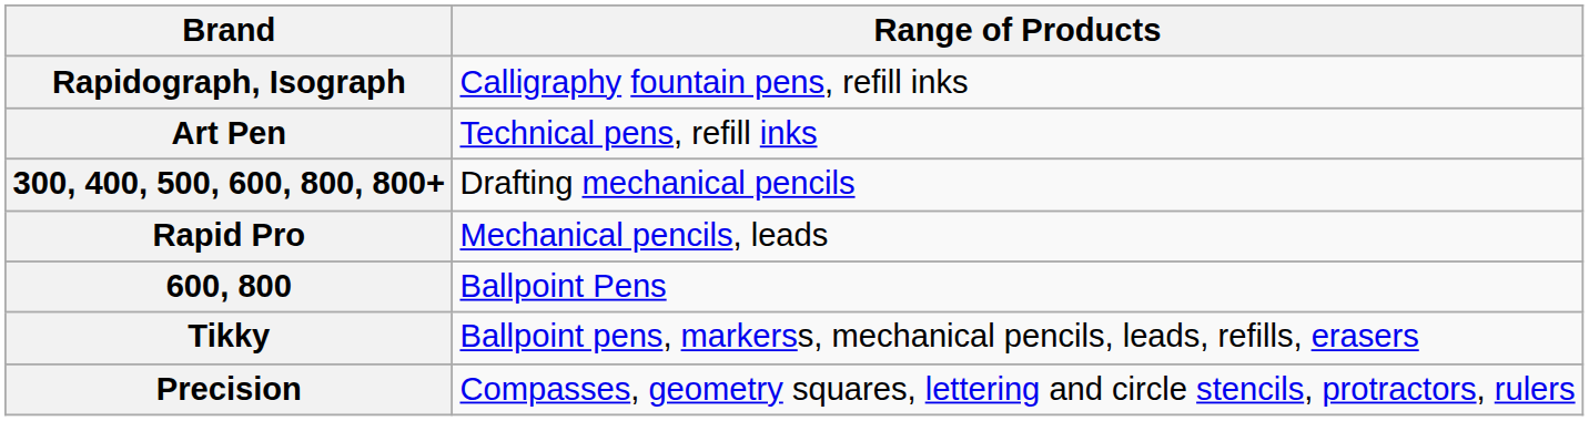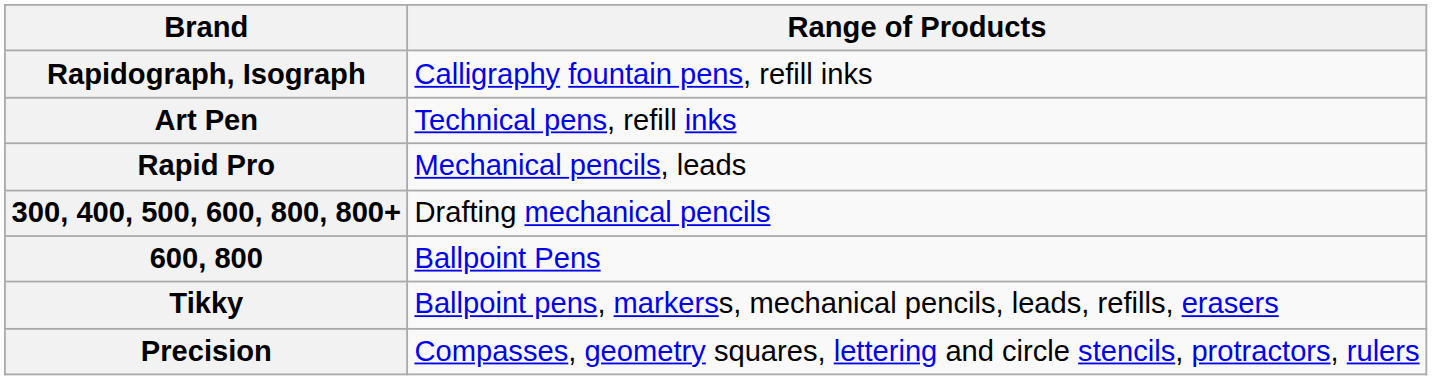 <table class="wikitable">
 <tr>
 <th>Brand</th>
 <th>Range of Products</th>
 </tr>
 <tr>
 <th scope="row">Rapidograph, Isograph</th>
 <td><a href='#'>Calligraphy</a> <a href='#'>fountain pens</a>, refill inks</td>
 </tr>
 <tr>
 <th scope="row">Art Pen</th>
 <td><a href='#'>Technical pens</a>, refill <a href='#'>inks</a></td>
 </tr>
 <tr>
+<th scope="row">Rapid Pro</th>
+<td><a href='#'>Mechanical pencils</a>, leads</td>
+</tr>
+<tr>
 <th scope="row">300, 400, 500, 600, 800, 800+</th>
 <td>Drafting <a href='#'>mechanical pencils</a></td>
-</tr>
-<tr>
-<th scope="row">Rapid Pro</th>
-<td><a href='#'>Mechanical pencils</a>, leads</td>
 </tr>
 <tr>
 <th scope="row">600, 800</th>
 <td><a href='#'>Ballpoint Pens</a></td>
 </tr>
 <tr>
 <th scope="row">Tikky</th>
 <td><a href='#'>Ballpoint pens</a>, <a href='#'>markers</a>s, mechanical pencils, leads, refills, <a href='#'>erasers</a></td>
 </tr>
 <tr>
 <th scope="row">Precision</th>
 <td><a href='#'>Compasses</a>, <a href='#'>geometry</a> squares, <a href='#'>lettering</a> and circle <a href='#'>stencils</a>, <a href='#'>protractors</a>, <a href='#'>rulers</a></td>
 </tr>
 </table>
